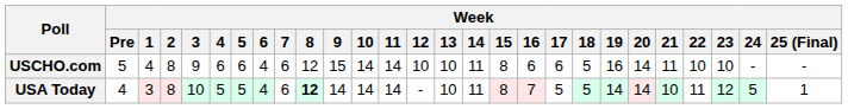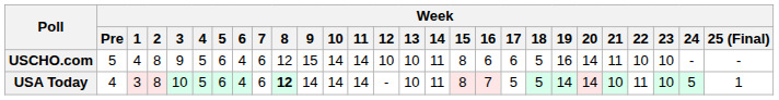 <table class="wikitable" style="white-space:nowrap;">
 <tr>
 <th scope="col" width="100" rowspan="2">Poll</th>
 <th colspan="26">Week</th>
 </tr>
 <tr>
 <th scope="col" width="30">Pre</th>
 <th scope="col" width="30">1</th>
 <th scope="col" width="30">2</th>
 <th scope="col" width="30">3</th>
 <th scope="col" width="30">4</th>
 <th scope="col" width="30">5</th>
 <th scope="col" width="30">6</th>
 <th scope="col" width="30">7</th>
 <th scope="col" width="30">8</th>
 <th scope="col" width="30">9</th>
 <th scope="col" width="30">10</th>
 <th scope="col" width="30">11</th>
 <th scope="col" width="30">12</th>
 <th scope="col" width="30">13</th>
 <th scope="col" width="30">14</th>
 <th scope="col" width="30">15</th>
 <th scope="col" width="30">16</th>
 <th scope="col" width="30">17</th>
 <th scope="col" width="30">18</th>
 <th scope="col" width="30">19</th>
 <th scope="col" width="30">20</th>
 <th scope="col" width="30">21</th>
 <th scope="col" width="30">22</th>
 <th scope="col" width="30">23</th>
 <th scope="col" width="30">24</th>
 <th scope="col" width="30">25 (Final)</th>
 </tr>
 <tr style="text-align:center;">
 <th>USCHO.com</th>
 <td bgcolor=FFFFFF>5 </td>
 <td bgcolor=FFFFFF>4</td>
 <td bgcolor=FFFFFF>8</td>
 <td bgcolor=FFFFFF>9</td>
-<td bgcolor=FFFFFF>6</td>
+<td bgcolor=FFFFFF>5</td>
 <td bgcolor=FFFFFF>6</td>
 <td bgcolor=FFFFFF>4</td>
 <td bgcolor=FFFFFF>6</td>
 <td bgcolor=FFFFFF>12</td>
 <td bgcolor=FFFFFF>15</td>
 <td bgcolor=FFFFFF>14</td>
 <td bgcolor=FFFFFF>14</td>
 <td bgcolor=FFFFFF>10</td>
 <td bgcolor=FFFFFF>10</td>
 <td bgcolor=FFFFFF>11</td>
 <td bgcolor=FFFFFF>8</td>
 <td bgcolor=FFFFFF>6</td>
 <td bgcolor=FFFFFF>6</td>
 <td bgcolor=FFFFFF>5</td>
 <td bgcolor=FFFFFF>16</td>
 <td bgcolor=FFFFFF>14</td>
 <td bgcolor=FFFFFF>11</td>
 <td bgcolor=FFFFFF>10</td>
 <td bgcolor=FFFFFF>10</td>
 <td bgcolor=FFFFFF>-</td>
 <td bgcolor=FFFFFF>-</td>
 </tr>
 <tr style="text-align:center;">
 <th>USA Today</th>
 <td bgcolor=FFFFFF>4</td>
 <td bgcolor=FFE6E6>3</td>
 <td bgcolor=FFE6E6>8</td>
 <td bgcolor=D8FFEB>10</td>
 <td bgcolor=D8FFEB>5</td>
-<td bgcolor=D8FFEB>5</td>
+<td bgcolor=D8FFEB>6</td>
 <td bgcolor=D8FFEB>4</td>
 <td bgcolor=FFFFFF>6</td>
 <td bgcolor=D8FFEB><strong>12</strong></td>
 <td bgcolor=FFFFFF>14</td>
 <td bgcolor=FFFFFF>14</td>
 <td bgcolor=FFFFFF>14</td>
 <td bgcolor=FFFFFF>-</td>
 <td bgcolor=FFFFFF>10</td>
 <td bgcolor=FFFFFF>11</td>
 <td bgcolor=FFE6E6>8</td>
 <td bgcolor=FFE6E6>7</td>
 <td bgcolor=FFFFFF>5</td>
 <td bgcolor=D8FFEB>5</td>
 <td bgcolor=D8FFEB>14</td>
 <td bgcolor=FFE6E6>14</td>
 <td bgcolor=D8FFEB>10</td>
 <td bgcolor=FFFFFF>11</td>
-<td bgcolor=D8FFEB>12</td>
+<td bgcolor=D8FFEB>10</td>
 <td bgcolor=D8FFEB>5</td>
 <td bgcolor=FFFFFF>1 </td>
 </tr>
 </table>
